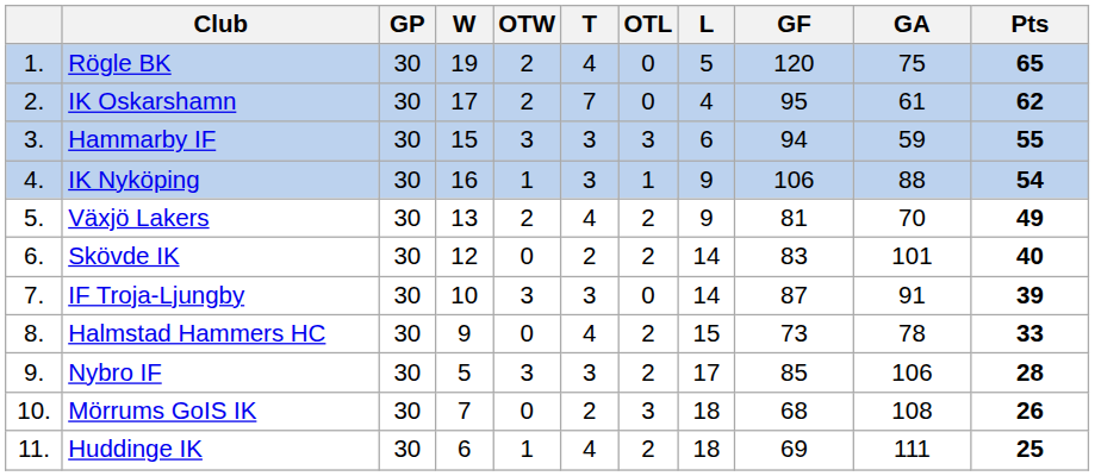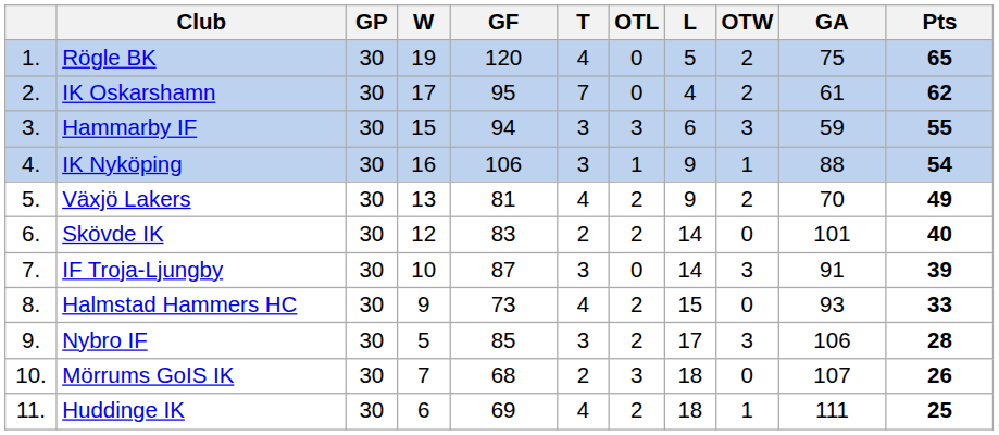 <table class="wikitable">
 <tr>
 <th width="30"></th>
 <th width="200">Club</th>
 <th width="30">GP</th>
 <th width="30">W</th>
-<th width="30">OTW</th>
+<th width="70">GF</th>
 <th width="30">T</th>
 <th width="30">OTL</th>
 <th width="30">L</th>
-<th width="70">GF</th>
+<th width="30">OTW</th>
 <th width="70">GA</th>
 <th width="70">Pts</th>
 </tr>
 <tr bgcolor="#BCD2EE" align="center">
 <td>1.</td>
 <td align="left"><a href='#'>Rögle BK</a></td>
 <td>30</td>
 <td>19</td>
-<td>2</td>
+<td>120</td>
 <td>4</td>
 <td>0</td>
 <td>5</td>
-<td>120</td>
+<td>2</td>
 <td>75</td>
 <td><strong>65</strong></td>
 </tr>
 <tr bgcolor="#BCD2EE" align="center">
 <td>2.</td>
 <td align="left"><a href='#'>IK Oskarshamn</a></td>
 <td>30</td>
 <td>17</td>
-<td>2</td>
+<td>95</td>
 <td>7</td>
 <td>0</td>
 <td>4</td>
-<td>95</td>
+<td>2</td>
 <td>61</td>
 <td><strong>62</strong></td>
 </tr>
 <tr bgcolor="#BCD2EE" align="center">
 <td>3.</td>
 <td align="left"><a href='#'>Hammarby IF</a></td>
 <td>30</td>
 <td>15</td>
-<td>3</td>
+<td>94</td>
 <td>3</td>
 <td>3</td>
 <td>6</td>
-<td>94</td>
+<td>3</td>
 <td>59</td>
 <td><strong>55</strong></td>
 </tr>
 <tr bgcolor="#BCD2EE" align="center">
 <td>4.</td>
 <td align="left"><a href='#'>IK Nyköping</a></td>
 <td>30</td>
 <td>16</td>
-<td>1</td>
+<td>106</td>
 <td>3</td>
 <td>1</td>
 <td>9</td>
-<td>106</td>
+<td>1</td>
 <td>88</td>
 <td><strong>54</strong></td>
 </tr>
 <tr bgcolor="#FFFFFF" align="center">
 <td>5.</td>
 <td align="left"><a href='#'>Växjö Lakers</a></td>
 <td>30</td>
 <td>13</td>
-<td>2</td>
+<td>81</td>
 <td>4</td>
 <td>2</td>
 <td>9</td>
-<td>81</td>
+<td>2</td>
 <td>70</td>
 <td><strong>49</strong></td>
 </tr>
 <tr bgcolor="#FFFFFF" align="center">
 <td>6.</td>
 <td align="left"><a href='#'>Skövde IK</a></td>
 <td>30</td>
 <td>12</td>
-<td>0</td>
+<td>83</td>
 <td>2</td>
 <td>2</td>
 <td>14</td>
-<td>83</td>
+<td>0</td>
 <td>101</td>
 <td><strong>40</strong></td>
 </tr>
 <tr bgcolor="#FFFFFF" align="center">
 <td>7.</td>
 <td align="left"><a href='#'>IF Troja-Ljungby</a></td>
 <td>30</td>
 <td>10</td>
-<td>3</td>
+<td>87</td>
 <td>3</td>
 <td>0</td>
 <td>14</td>
-<td>87</td>
+<td>3</td>
 <td>91</td>
 <td><strong>39</strong></td>
 </tr>
 <tr bgcolor="#FFFFFF" align="center">
 <td>8.</td>
 <td align="left"><a href='#'>Halmstad Hammers HC</a></td>
 <td>30</td>
 <td>9</td>
-<td>0</td>
+<td>73</td>
 <td>4</td>
 <td>2</td>
 <td>15</td>
-<td>73</td>
-<td>78</td>
+<td>0</td>
+<td>93</td>
 <td><strong>33</strong></td>
 </tr>
 <tr bgcolor="#FFFFFF" align="center">
 <td>9.</td>
 <td align="left"><a href='#'>Nybro IF</a></td>
 <td>30</td>
 <td>5</td>
-<td>3</td>
+<td>85</td>
 <td>3</td>
 <td>2</td>
 <td>17</td>
-<td>85</td>
+<td>3</td>
 <td>106</td>
 <td><strong>28</strong></td>
 </tr>
 <tr bgcolor="#FFFFFF" align="center">
 <td>10.</td>
 <td align="left"><a href='#'>Mörrums GoIS IK</a></td>
 <td>30</td>
 <td>7</td>
-<td>0</td>
+<td>68</td>
 <td>2</td>
 <td>3</td>
 <td>18</td>
-<td>68</td>
-<td>108</td>
+<td>0</td>
+<td>107</td>
 <td><strong>26</strong></td>
 </tr>
 <tr bgcolor="#FFFFFF" align="center">
 <td>11.</td>
 <td align="left"><a href='#'>Huddinge IK</a></td>
 <td>30</td>
 <td>6</td>
-<td>1</td>
+<td>69</td>
 <td>4</td>
 <td>2</td>
 <td>18</td>
-<td>69</td>
+<td>1</td>
 <td>111</td>
 <td><strong>25</strong></td>
 </tr>
 </table>
